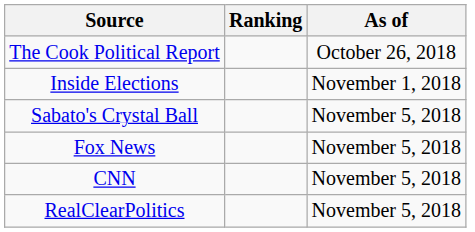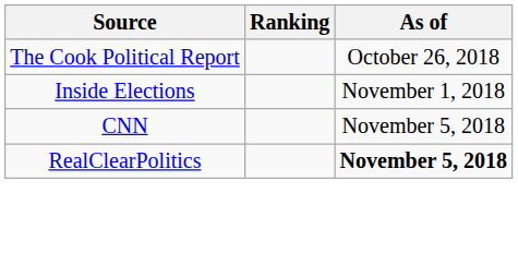 <table class="wikitable" style="text-align:center">
 <tr>
 <th>Source</th>
 <th>Ranking</th>
 <th>As of</th>
 </tr>
 <tr>
 <td><a href='#'>The Cook Political Report</a></td>
 <td></td>
 <td>October 26, 2018</td>
 </tr>
 <tr>
 <td><a href='#'>Inside Elections</a></td>
 <td></td>
 <td>November 1, 2018</td>
 </tr>
 <tr>
-<td><a href='#'>Sabato's Crystal Ball</a></td>
-<td></td>
-<td>November 5, 2018</td>
-</tr>
-<tr>
-<td><a href='#'>Fox News</a></td>
-<td></td>
-<td>November 5, 2018</td>
-</tr>
-<tr>
 <td><a href='#'>CNN</a></td>
 <td></td>
 <td>November 5, 2018</td>
 </tr>
 <tr>
 <td><a href='#'>RealClearPolitics</a></td>
 <td></td>
-<td>November 5, 2018</td>
+<td><strong>November 5, 2018</strong></td>
 </tr>
 </table>
